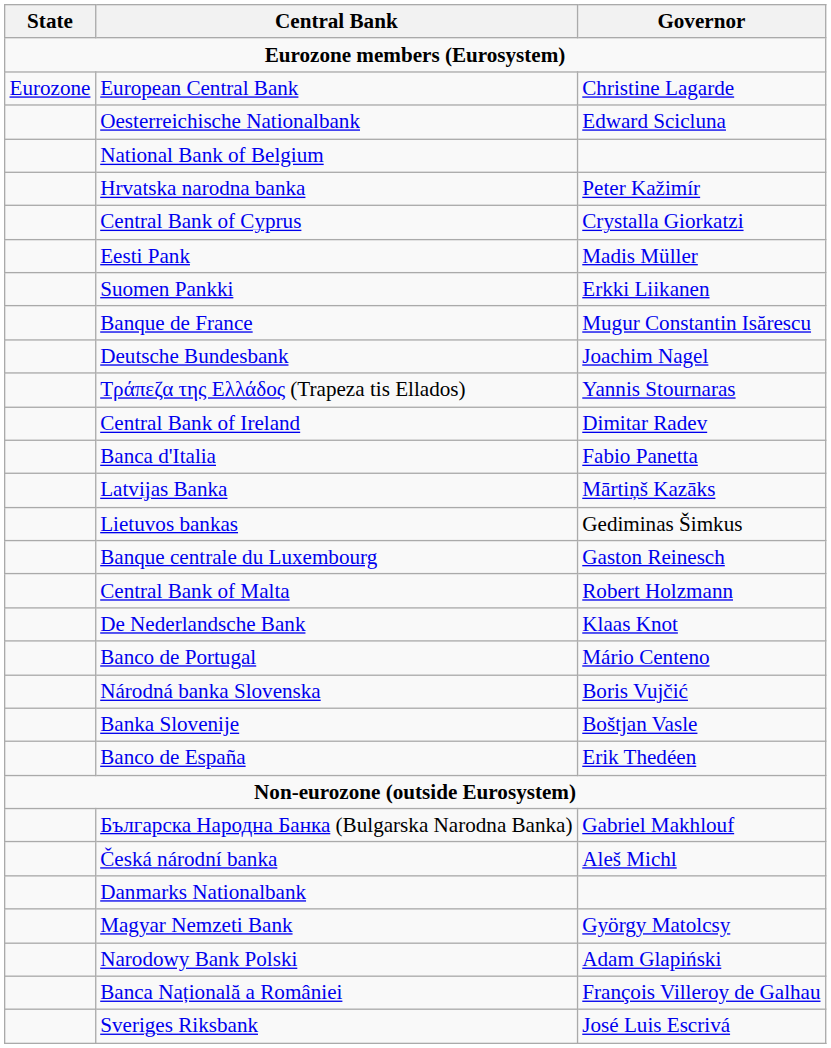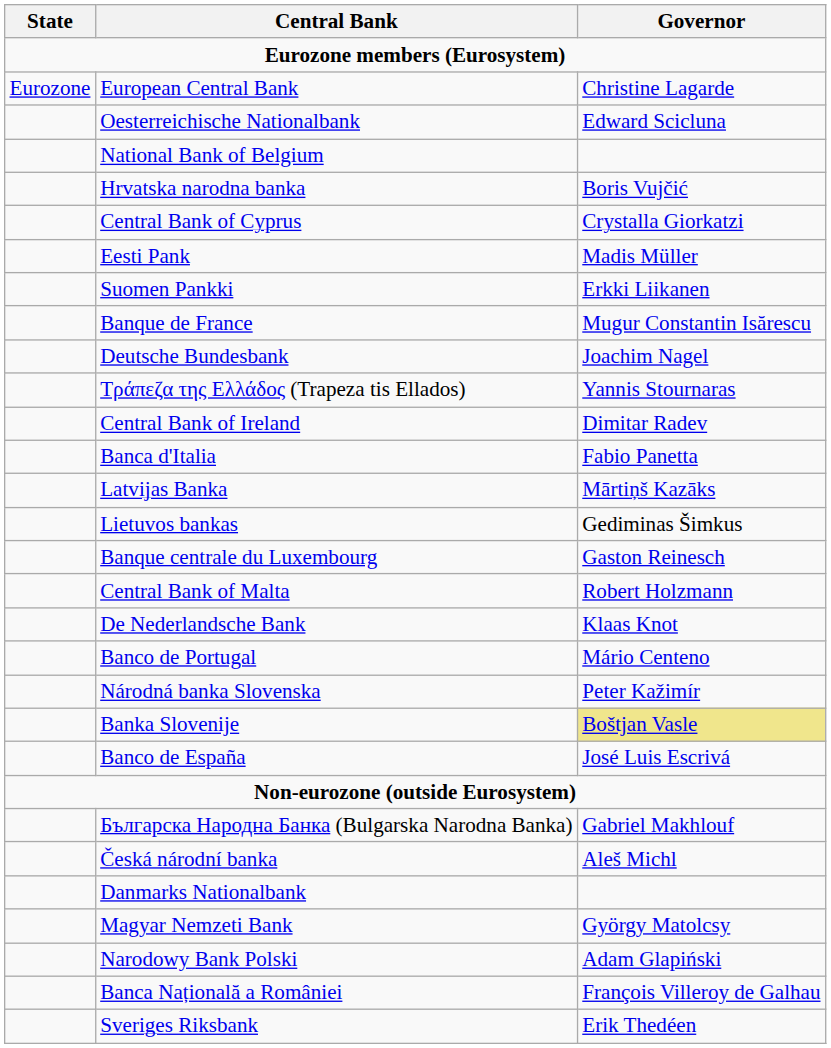 <table class="wikitable" border="1">
 <tr>
 <th>State</th>
 <th>Central Bank</th>
 <th>Governor</th>
 </tr>
 <tr>
 <td colspan=4 style="text-align:center;"><strong>Eurozone members (Eurosystem)</strong></td>
 </tr>
 <tr>
 <td> <a href='#'>Eurozone</a></td>
 <td><a href='#'>European Central Bank</a></td>
 <td><a href='#'>Christine Lagarde</a></td>
 </tr>
 <tr>
 <td></td>
 <td><a href='#'>Oesterreichische Nationalbank</a></td>
 <td><a href='#'>Edward Scicluna</a></td>
 </tr>
 <tr>
 <td></td>
 <td><a href='#'>National Bank of Belgium</a></td>
 <td></td>
 </tr>
 <tr>
 <td></td>
 <td><a href='#'>Hrvatska narodna banka</a></td>
-<td><a href='#'>Peter Kažimír</a></td>
+<td><a href='#'>Boris Vujčić</a></td>
 </tr>
 <tr>
 <td></td>
 <td><a href='#'>Central Bank of Cyprus</a></td>
 <td><a href='#'>Crystalla Giorkatzi</a></td>
 </tr>
 <tr>
 <td></td>
 <td><a href='#'>Eesti Pank</a></td>
 <td><a href='#'>Madis Müller</a></td>
 </tr>
 <tr>
 <td></td>
 <td><a href='#'>Suomen Pankki</a></td>
 <td><a href='#'>Erkki Liikanen</a></td>
 </tr>
 <tr>
 <td></td>
 <td><a href='#'>Banque de France</a></td>
 <td><a href='#'>Mugur Constantin Isărescu</a></td>
 </tr>
 <tr>
 <td></td>
 <td><a href='#'>Deutsche Bundesbank</a></td>
 <td><a href='#'>Joachim Nagel</a></td>
 </tr>
 <tr>
 <td></td>
 <td><a href='#'>Τράπεζα της Ελλάδος</a> (Trapeza tis Ellados)</td>
 <td><a href='#'>Yannis Stournaras</a></td>
 </tr>
 <tr>
 <td></td>
 <td><a href='#'>Central Bank of Ireland</a></td>
 <td><a href='#'>Dimitar Radev</a></td>
 </tr>
 <tr>
 <td></td>
 <td><a href='#'>Banca d'Italia</a></td>
 <td><a href='#'>Fabio Panetta</a></td>
 </tr>
 <tr>
 <td></td>
 <td><a href='#'>Latvijas Banka</a></td>
 <td><a href='#'>Mārtiņš Kazāks</a></td>
 </tr>
 <tr>
 <td></td>
 <td><a href='#'>Lietuvos bankas</a></td>
 <td>Gediminas Šimkus</td>
 </tr>
 <tr>
 <td></td>
 <td><a href='#'>Banque centrale du Luxembourg</a></td>
 <td><a href='#'>Gaston Reinesch</a></td>
 </tr>
 <tr>
 <td></td>
 <td><a href='#'>Central Bank of Malta</a></td>
 <td><a href='#'>Robert Holzmann</a></td>
 </tr>
 <tr>
 <td></td>
 <td><a href='#'>De Nederlandsche Bank</a></td>
 <td><a href='#'>Klaas Knot</a></td>
 </tr>
 <tr>
 <td></td>
 <td><a href='#'>Banco de Portugal</a></td>
 <td><a href='#'>Mário Centeno</a></td>
 </tr>
 <tr>
 <td></td>
 <td><a href='#'>Národná banka Slovenska</a></td>
-<td><a href='#'>Boris Vujčić</a></td>
+<td><a href='#'>Peter Kažimír</a></td>
 </tr>
 <tr>
 <td></td>
 <td><a href='#'>Banka Slovenije</a></td>
-<td><a href='#'>Boštjan Vasle</a></td>
+<td style="background: khaki;"><a href='#'>Boštjan Vasle</a></td>
 </tr>
 <tr>
 <td></td>
 <td><a href='#'>Banco de España</a></td>
-<td><a href='#'>Erik Thedéen</a></td>
+<td><a href='#'>José Luis Escrivá</a></td>
 </tr>
 <tr>
 <td colspan=4 style="text-align:center;"><strong>Non-eurozone (outside Eurosystem)</strong></td>
 </tr>
 <tr>
 <td></td>
 <td><a href='#'>Българска Народна Банка</a> (Bulgarska Narodna Banka)</td>
 <td><a href='#'>Gabriel Makhlouf</a></td>
 </tr>
 <tr>
 <td></td>
 <td><a href='#'>Česká národní banka</a></td>
 <td><a href='#'>Aleš Michl</a></td>
 </tr>
 <tr>
 <td></td>
 <td><a href='#'>Danmarks Nationalbank</a></td>
 <td></td>
 </tr>
 <tr>
 <td></td>
 <td><a href='#'>Magyar Nemzeti Bank</a></td>
 <td><a href='#'>György Matolcsy</a></td>
 </tr>
 <tr>
 <td></td>
 <td><a href='#'>Narodowy Bank Polski</a></td>
 <td><a href='#'>Adam Glapiński</a></td>
 </tr>
 <tr>
 <td></td>
 <td><a href='#'>Banca Națională a României</a></td>
 <td><a href='#'>François Villeroy de Galhau</a></td>
 </tr>
 <tr>
 <td></td>
 <td><a href='#'>Sveriges Riksbank</a></td>
-<td><a href='#'>José Luis Escrivá</a></td>
+<td><a href='#'>Erik Thedéen</a></td>
 </tr>
 <tr>
 </tr>
 </table>
